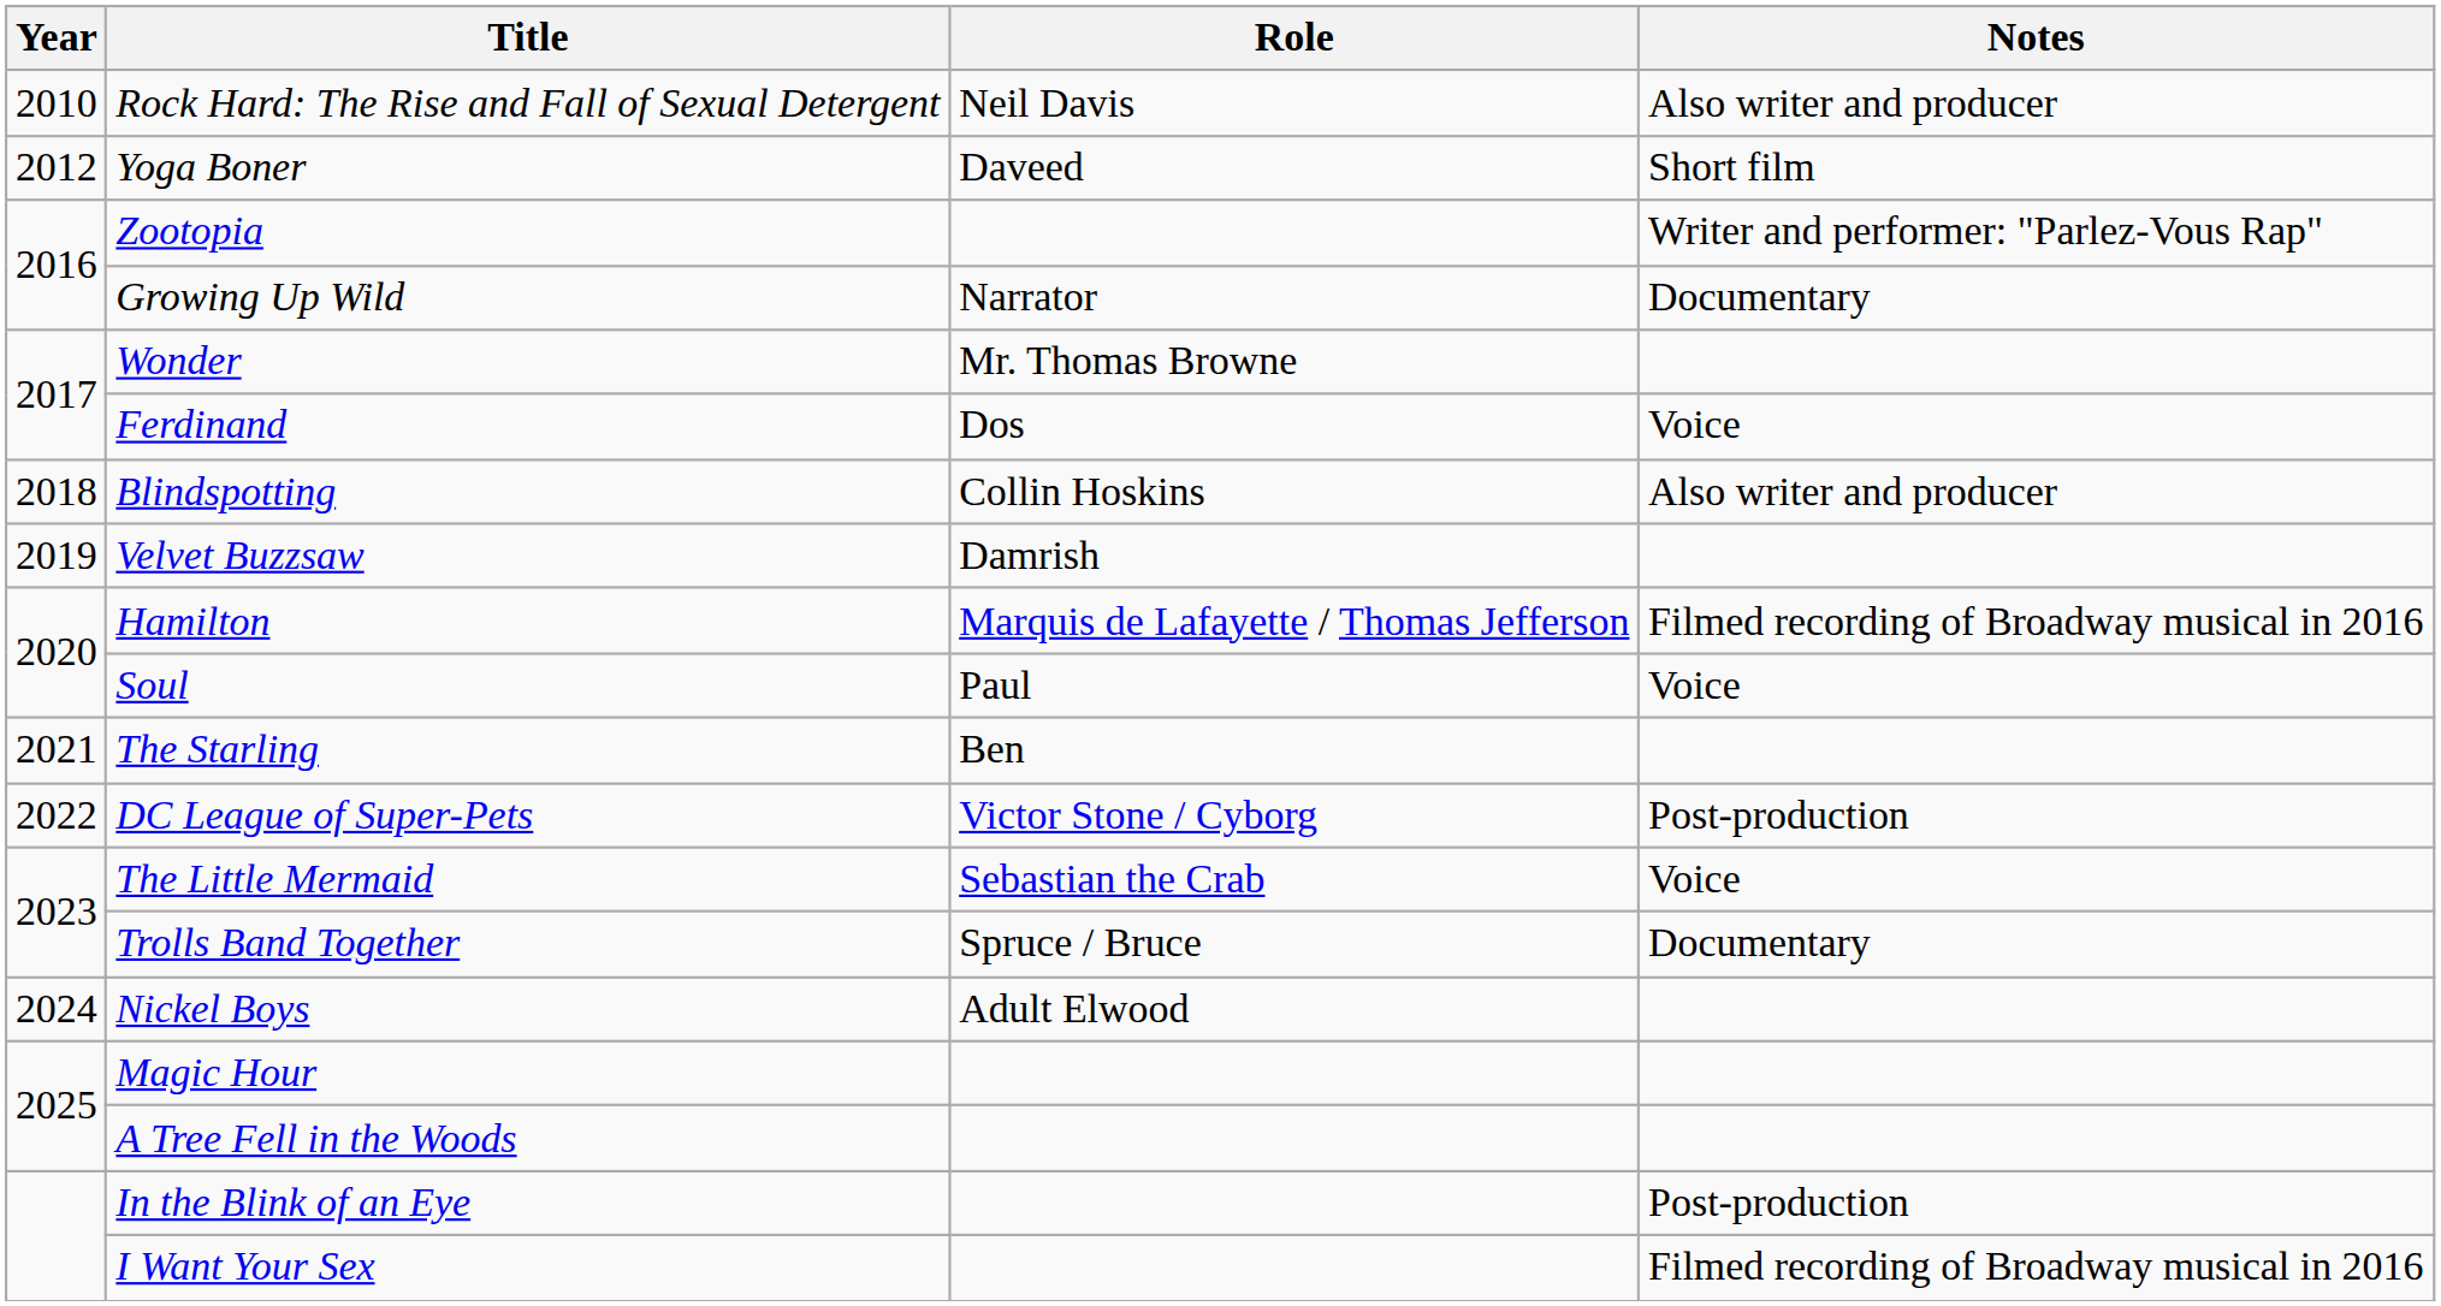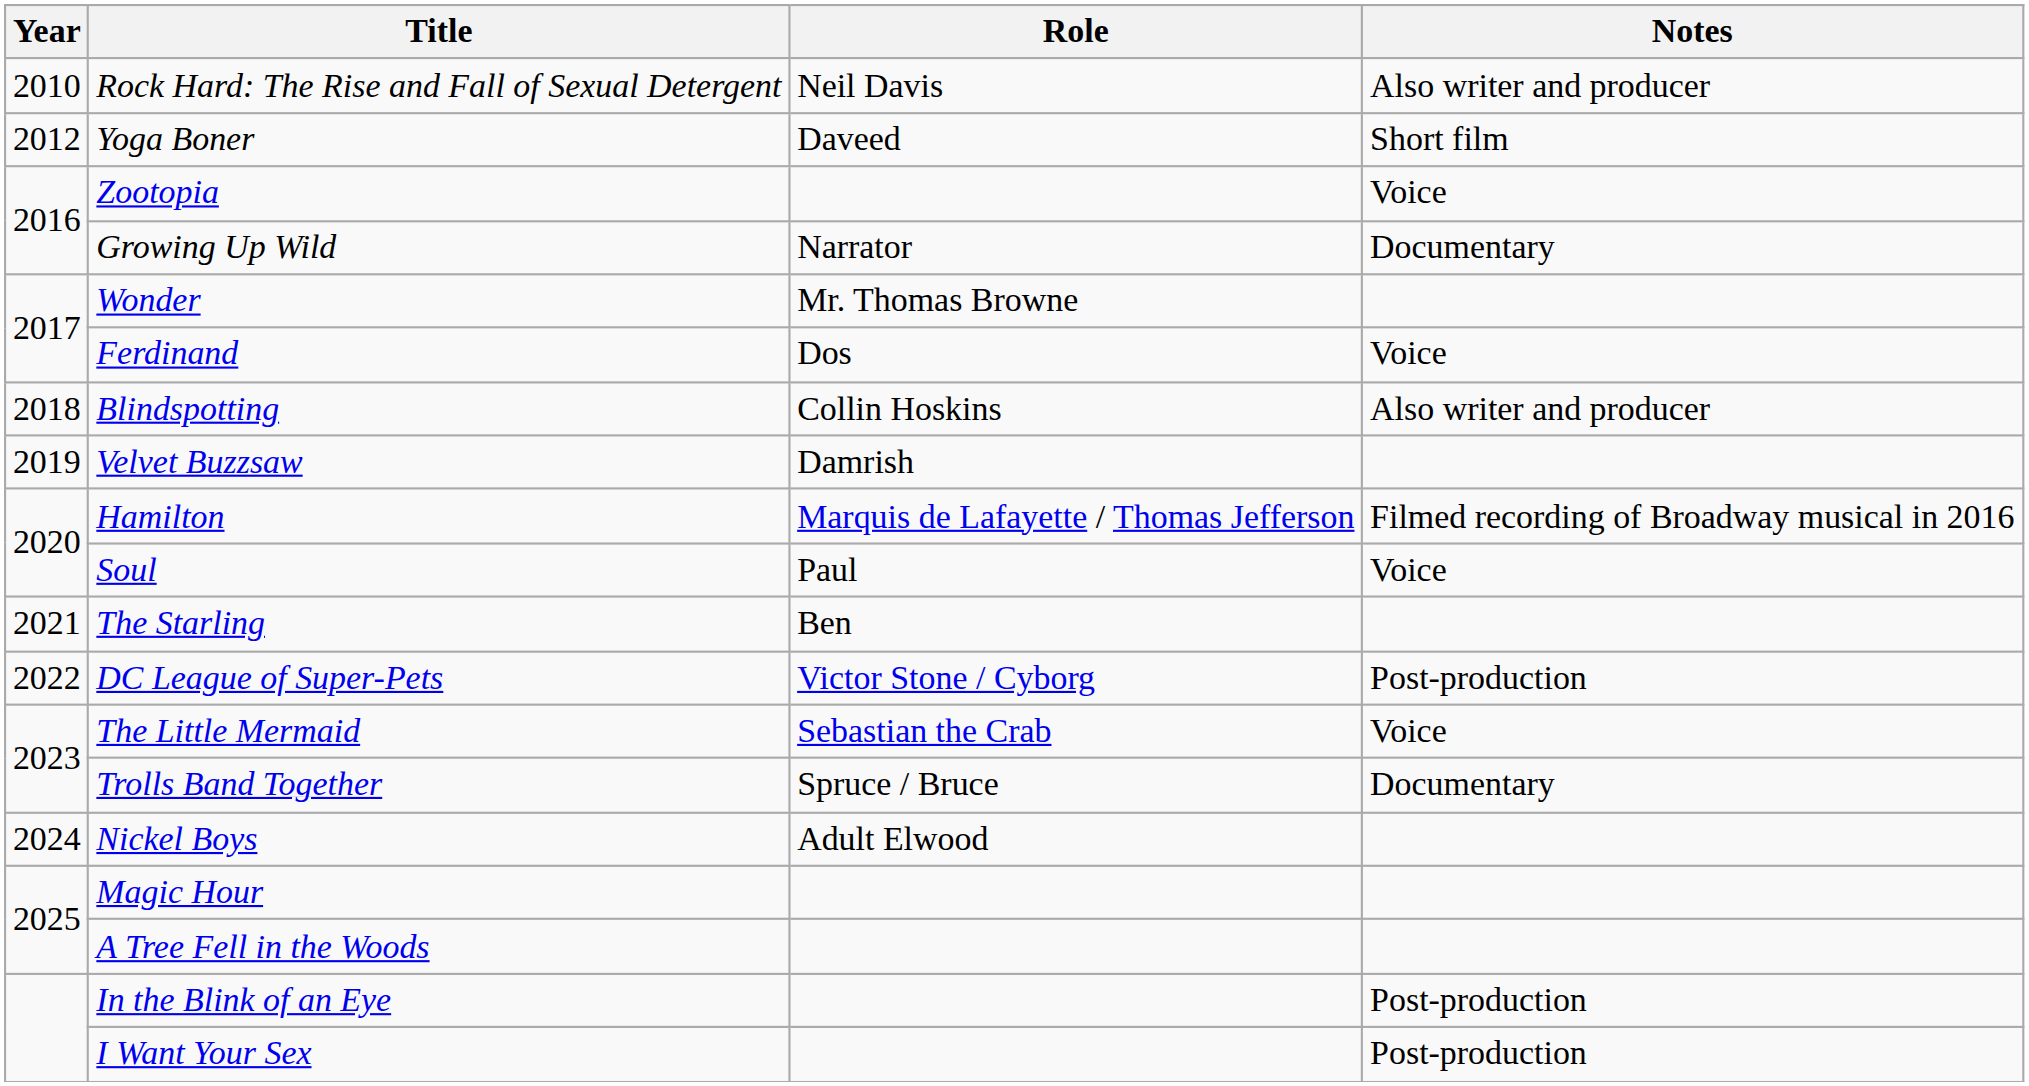 <table class = "wikitable sortable">
 <tr>
 <th>Year</th>
 <th>Title</th>
 <th>Role</th>
 <th>Notes</th>
 </tr>
 <tr>
 <td>2010</td>
 <td><em>Rock Hard: The Rise and Fall of Sexual Detergent</em></td>
 <td>Neil Davis</td>
 <td>Also writer and producer</td>
 </tr>
 <tr>
 <td>2012</td>
 <td><em>Yoga Boner</em></td>
 <td>Daveed</td>
 <td>Short film</td>
 </tr>
 <tr>
 <td rowspan=2>2016</td>
 <td><em><a href='#'>Zootopia</a></em></td>
 <td></td>
-<td>Writer and performer: "Parlez-Vous Rap"</td>
+<td>Voice</td>
 </tr>
 <tr>
 <td><em>Growing Up Wild</em></td>
 <td>Narrator</td>
 <td>Documentary</td>
 </tr>
 <tr>
 <td rowspan=2>2017</td>
 <td><em><a href='#'>Wonder</a></em></td>
 <td>Mr. Thomas Browne</td>
 <td></td>
 </tr>
 <tr>
 <td><em><a href='#'>Ferdinand</a></em></td>
 <td>Dos</td>
 <td>Voice</td>
 </tr>
 <tr>
 <td>2018</td>
 <td><em><a href='#'>Blindspotting</a></em></td>
 <td>Collin Hoskins</td>
 <td>Also writer and producer</td>
 </tr>
 <tr>
 <td>2019</td>
 <td><em><a href='#'>Velvet Buzzsaw</a></em></td>
 <td>Damrish</td>
 <td></td>
 </tr>
 <tr>
 <td rowspan=2>2020</td>
 <td><em><a href='#'>Hamilton</a></em></td>
 <td><a href='#'>Marquis de Lafayette</a> / <a href='#'>Thomas Jefferson</a></td>
 <td>Filmed recording of Broadway musical in 2016</td>
 </tr>
 <tr>
 <td><em><a href='#'>Soul</a></em></td>
 <td>Paul</td>
 <td>Voice</td>
 </tr>
 <tr>
 <td>2021</td>
 <td><em><a href='#'>The Starling</a></em></td>
 <td>Ben</td>
 <td></td>
 </tr>
 <tr>
 <td>2022</td>
 <td><em><a href='#'>DC League of Super-Pets</a></em></td>
 <td><a href='#'>Victor Stone / Cyborg</a></td>
 <td>Post-production</td>
 </tr>
 <tr>
 <td rowspan=2>2023</td>
 <td><em><a href='#'>The Little Mermaid</a></em></td>
 <td><a href='#'>Sebastian the Crab</a></td>
 <td>Voice</td>
 </tr>
 <tr>
 <td><em><a href='#'>Trolls Band Together</a></em></td>
 <td>Spruce / Bruce</td>
 <td>Documentary</td>
 </tr>
 <tr>
 <td>2024</td>
 <td><em><a href='#'>Nickel Boys</a></em></td>
 <td>Adult Elwood</td>
 <td></td>
 </tr>
 <tr>
 <td rowspan="2">2025</td>
 <td><em><a href='#'>Magic Hour</a></em></td>
 <td></td>
 <td></td>
 </tr>
 <tr>
 <td><em><a href='#'>A Tree Fell in the Woods</a></em></td>
 <td></td>
 <td></td>
 </tr>
 <tr>
 <td rowspan="2"></td>
 <td><em><a href='#'>In the Blink of an Eye</a></em></td>
 <td></td>
 <td>Post-production</td>
 </tr>
 <tr>
 <td><em><a href='#'>I Want Your Sex</a></em></td>
 <td></td>
-<td>Filmed recording of Broadway musical in 2016</td>
+<td>Post-production</td>
 </tr>
 </table>
